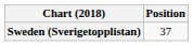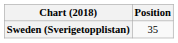 <table class="wikitable plainrowheaders" style="text-align:center">
 <tr>
 <th scope="col">Chart (2018)</th>
 <th scope="col">Position</th>
 </tr>
 <tr>
 <th scope="row">Sweden (Sverigetopplistan)</th>
-<td>37</td>
+<td>35</td>
 </tr>
 </table>
